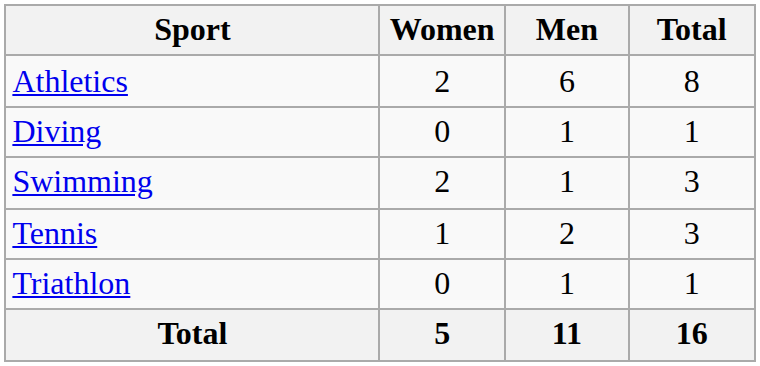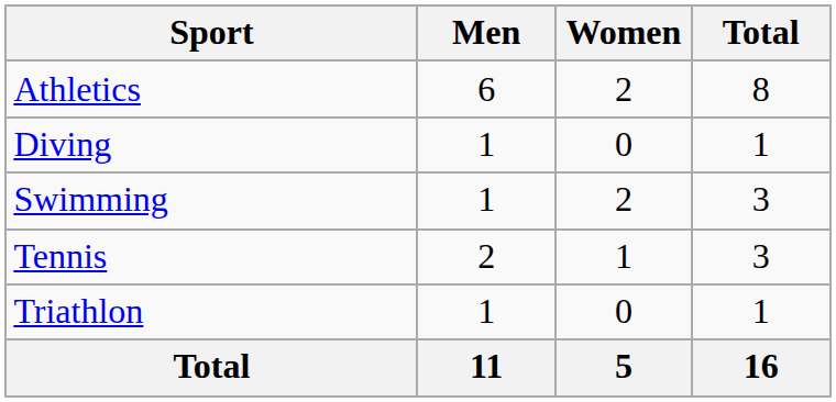 <table class="wikitable sortable" style="text-align:center;">
 <tr>
 <th width=180>Sport</th>
+<th width=55>Men</th>
 <th width=55>Women</th>
-<th width=55>Men</th>
 <th width=55>Total</th>
 </tr>
 <tr>
 <td align=left><a href='#'>Athletics</a></td>
+<td>6</td>
 <td>2</td>
-<td>6</td>
 <td>8</td>
 </tr>
 <tr>
 <td align=left><a href='#'>Diving</a></td>
+<td>1</td>
 <td>0</td>
-<td>1</td>
 <td>1</td>
 </tr>
 <tr>
 <td align=left><a href='#'>Swimming</a></td>
+<td>1</td>
+<td>2</td>
+<td>3</td>
+</tr>
+<tr>
+<td align=left><a href='#'>Tennis</a></td>
 <td>2</td>
 <td>1</td>
 <td>3</td>
 </tr>
 <tr>
-<td align=left><a href='#'>Tennis</a></td>
+<td align=left><a href='#'>Triathlon</a></td>
 <td>1</td>
-<td>2</td>
-<td>3</td>
-</tr>
-<tr>
-<td align=left><a href='#'>Triathlon</a></td>
 <td>0</td>
-<td>1</td>
 <td>1</td>
 </tr>
 <tr>
 <th>Total</th>
+<th>11</th>
 <th>5</th>
-<th>11</th>
 <th>16</th>
 </tr>
 </table>
